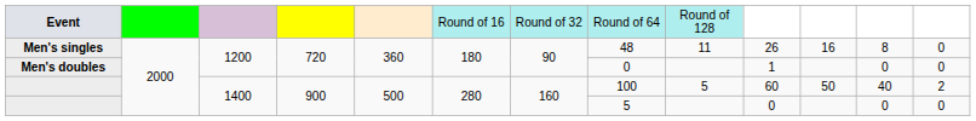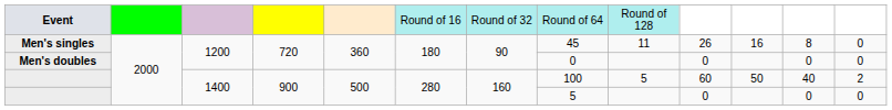 <table class="wikitable" style="font-size:90%;text-align:center">
 <tr>
 <td style="width:130px; background:#dfe2e9;"><strong>Event</strong></td>
 <td style="width:85px; background:lime;"><strong></strong></td>
 <td style="width:85px; background:thistle;"></td>
 <td style="width:85px; background:#ff0;"></td>
 <td style="width:85px; background:#ffebcd;"></td>
 <td style="width:85px; background:#afeeee;">Round of 16</td>
 <td style="width:85px; background:#afeeee;">Round of 32</td>
 <td style="width:85px; background:#afeeee;">Round of 64</td>
 <td style="width:85px; background:#afeeee;">Round of 128</td>
 <td style="width:60px; background:#ffffff;"></td>
 <td style="width:60px; background:#ffffff;"></td>
 <td style="width:60px; background:#ffffff;"></td>
 <td style="width:60px; background:#ffffff;"></td>
 </tr>
 <tr>
 <th style="background:#ededed;">Men's singles</th>
 <td rowspan="4">2000</td>
 <td rowspan="2">1200</td>
 <td rowspan="2">720</td>
 <td rowspan="2">360</td>
 <td rowspan="2">180</td>
 <td rowspan="2">90</td>
-<td>48</td>
+<td>45</td>
 <td>11</td>
 <td>26</td>
 <td>16</td>
 <td>8</td>
 <td>0</td>
 </tr>
 <tr>
 <th style="background:#ededed;">Men's doubles</th>
 <td>0</td>
 <td></td>
-<td>1</td>
+<td>0</td>
 <td></td>
 <td>0</td>
 <td>0</td>
 </tr>
 <tr>
 <th style="background:#ededed;"></th>
 <td rowspan="2">1400</td>
 <td rowspan="2">900</td>
 <td rowspan="2">500</td>
 <td rowspan="2">280</td>
 <td rowspan="2">160</td>
 <td>100</td>
 <td>5</td>
 <td>60</td>
 <td>50</td>
 <td>40</td>
 <td>2</td>
 </tr>
 <tr>
 <th style="background:#ededed;"></th>
 <td>5</td>
 <td></td>
 <td>0</td>
 <td></td>
 <td>0</td>
 <td>0</td>
 </tr>
 </table>
